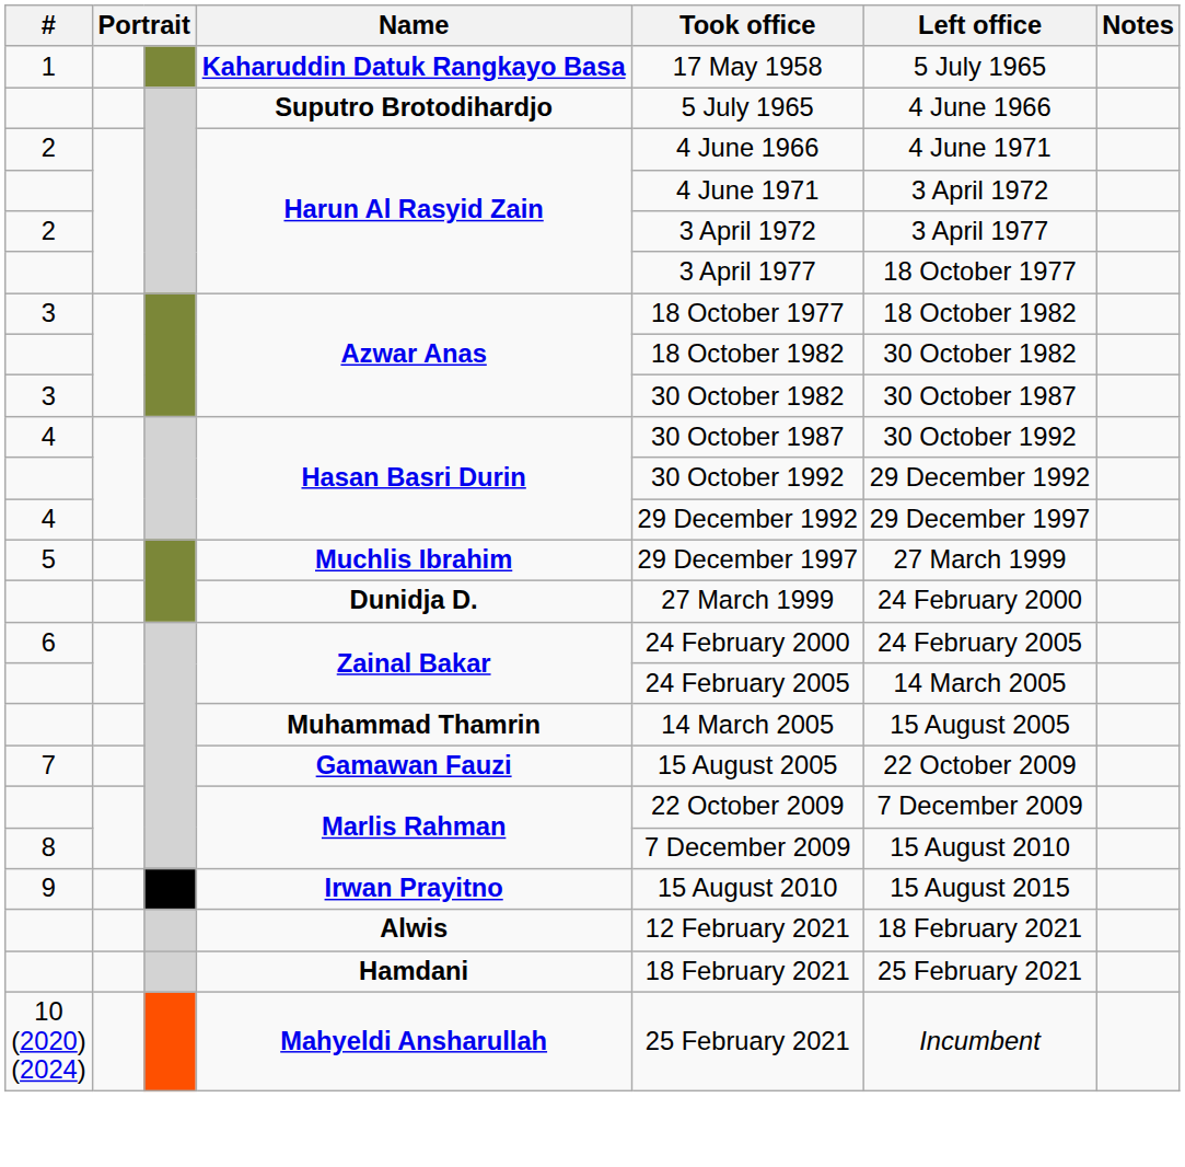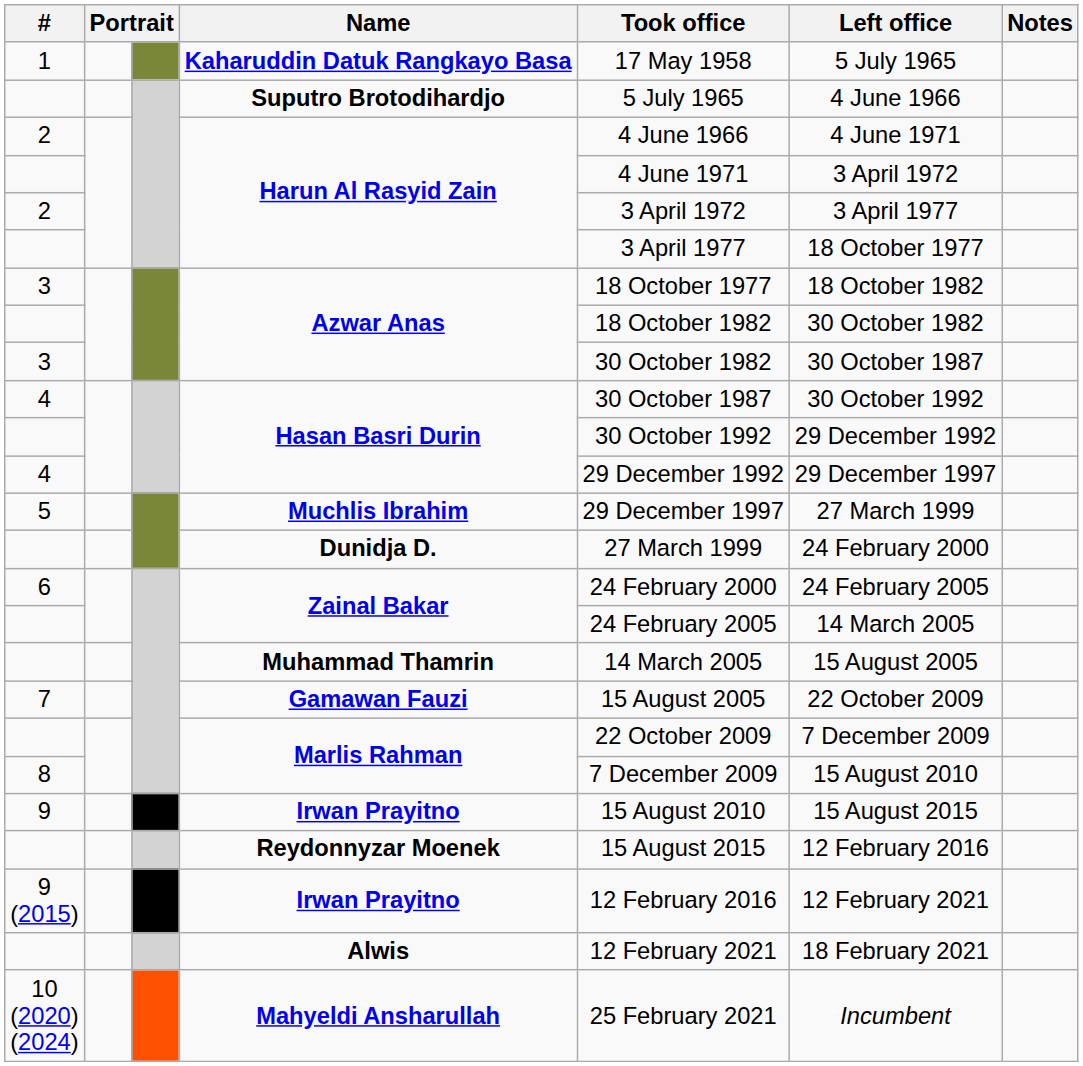 <table class="wikitable" style="text-align:center;">
 <tr>
 <th>#</th>
 <th colspan="2">Portrait</th>
 <th>Name</th>
 <th>Took office</th>
 <th>Left office</th>
 <th>Notes</th>
 </tr>
 <tr>
 <td>1</td>
 <td></td>
 <td style="color:inherit;background:#7B8738"></td>
 <td><strong><a href='#'>Kaharuddin Datuk Rangkayo Basa</a></strong></td>
 <td>17 May 1958</td>
 <td>5 July 1965</td>
 <td></td>
 </tr>
 <tr>
 <td></td>
 <td></td>
 <td rowspan="5" bgcolor="#d3d3d3"></td>
 <td><strong>Suputro Brotodihardjo</strong></td>
 <td>5 July 1965</td>
 <td>4 June 1966</td>
 <td></td>
 </tr>
 <tr>
 <td>2</td>
 <td rowspan="4"></td>
 <td rowspan="4"><strong><a href='#'>Harun Al Rasyid Zain</a></strong></td>
 <td>4 June 1966</td>
 <td>4 June 1971</td>
 <td></td>
 </tr>
 <tr>
 <td></td>
 <td>4 June 1971</td>
 <td>3 April 1972</td>
 <td></td>
 </tr>
 <tr>
 <td>2</td>
 <td>3 April 1972</td>
 <td>3 April 1977</td>
 <td></td>
 </tr>
 <tr>
 <td></td>
 <td>3 April 1977</td>
 <td>18 October 1977</td>
 <td></td>
 </tr>
 <tr>
 <td>3</td>
 <td rowspan="3"></td>
 <td rowspan="3" bgcolor="#7B8738"></td>
 <td rowspan="3"><strong><a href='#'>Azwar Anas</a></strong></td>
 <td>18 October 1977</td>
 <td>18 October 1982</td>
 <td></td>
 </tr>
 <tr>
 <td></td>
 <td>18 October 1982</td>
 <td>30 October 1982</td>
 <td></td>
 </tr>
 <tr>
 <td>3</td>
 <td>30 October 1982</td>
 <td>30 October 1987</td>
 <td></td>
 </tr>
 <tr>
 <td>4</td>
 <td rowspan="3"></td>
 <td rowspan="3" bgcolor="#d3d3d3"></td>
 <td rowspan="3"><strong><a href='#'>Hasan Basri Durin</a></strong></td>
 <td>30 October 1987</td>
 <td>30 October 1992</td>
 <td></td>
 </tr>
 <tr>
 <td></td>
 <td>30 October 1992</td>
 <td>29 December 1992</td>
 <td></td>
 </tr>
 <tr>
 <td>4</td>
 <td>29 December 1992</td>
 <td>29 December 1997</td>
 <td></td>
 </tr>
 <tr>
 <td>5</td>
 <td></td>
 <td rowspan="2" bgcolor="#7B8738"></td>
 <td><strong><a href='#'>Muchlis Ibrahim</a></strong></td>
 <td>29 December 1997</td>
 <td>27 March 1999</td>
 <td></td>
 </tr>
 <tr>
 <td></td>
 <td></td>
 <td><strong>Dunidja D.</strong></td>
 <td>27 March 1999</td>
 <td>24 February 2000</td>
 <td></td>
 </tr>
 <tr>
 <td>6</td>
 <td rowspan="2"></td>
 <td rowspan="6" bgcolor="#d3d3d3"></td>
 <td rowspan="2"><strong><a href='#'>Zainal Bakar</a></strong></td>
 <td>24 February 2000</td>
 <td>24 February 2005</td>
 <td></td>
 </tr>
 <tr>
 <td></td>
 <td>24 February 2005</td>
 <td>14 March 2005</td>
 <td></td>
 </tr>
 <tr>
 <td></td>
 <td></td>
 <td><strong>Muhammad Thamrin</strong></td>
 <td>14 March 2005</td>
 <td>15 August 2005</td>
 <td></td>
 </tr>
 <tr>
 <td>7</td>
 <td></td>
 <td><strong><a href='#'>Gamawan Fauzi</a></strong></td>
 <td>15 August 2005</td>
 <td>22 October 2009</td>
 <td></td>
 </tr>
 <tr>
 <td></td>
 <td rowspan="2"></td>
 <td rowspan="2"><strong><a href='#'>Marlis Rahman</a></strong></td>
 <td>22 October 2009</td>
 <td>7 December 2009</td>
 <td></td>
 </tr>
 <tr>
 <td>8</td>
 <td>7 December 2009</td>
 <td>15 August 2010</td>
 <td></td>
 </tr>
 <tr>
 <td>9</td>
 <td></td>
 <td style="color:inherit;background:#000000"></td>
 <td><strong><a href='#'>Irwan Prayitno</a></strong></td>
 <td>15 August 2010</td>
 <td>15 August 2015</td>
 <td></td>
 </tr>
 <tr>
 <td></td>
 <td></td>
 <td style="color:inherit;background:#d3d3d3"></td>
-<td><strong>Alwis</strong></td>
+<td><strong>Reydonnyzar Moenek</strong></td>
+<td>15 August 2015</td>
+<td>12 February 2016</td>
+<td></td>
+</tr>
+<tr>
+<td>9<br>(<a href='#'>2015</a>)</td>
+<td></td>
+<td style="color:inherit;background:#000000"></td>
+<td><strong><a href='#'>Irwan Prayitno</a></strong></td>
+<td>12 February 2016</td>
 <td>12 February 2021</td>
-<td>18 February 2021</td>
 <td></td>
 </tr>
 <tr>
 <td></td>
 <td></td>
 <td style="color:inherit;background:#d3d3d3"></td>
-<td><strong>Hamdani</strong></td>
+<td><strong>Alwis</strong></td>
+<td>12 February 2021</td>
 <td>18 February 2021</td>
-<td>25 February 2021</td>
 <td></td>
 </tr>
 <tr>
 <td>10<br>(<a href='#'>2020</a>)<br>(<a href='#'>2024</a>)</td>
 <td></td>
 <td style="color:inherit;background:#fe5000"></td>
 <td><strong><a href='#'>Mahyeldi Ansharullah</a></strong></td>
 <td>25 February 2021</td>
 <td><em>Incumbent</em></td>
 <td></td>
 </tr>
 </table>
